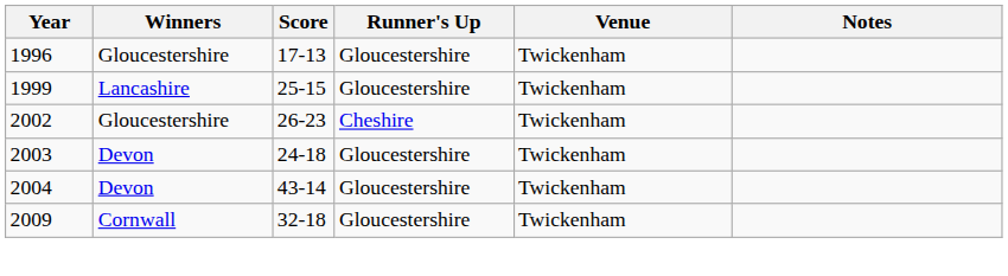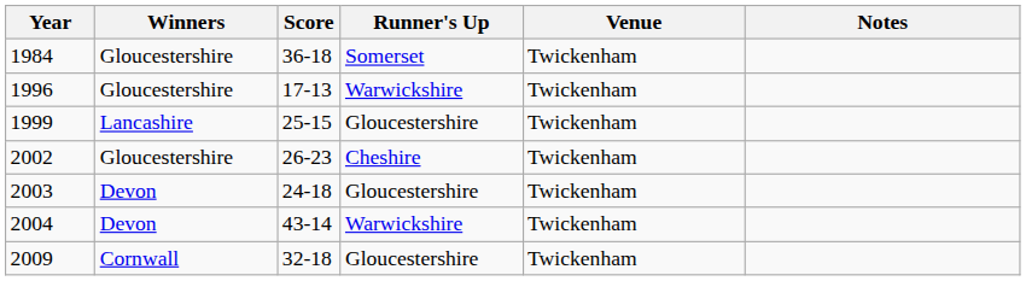 <table class="wikitable">
 <tr>
 <th width="60pt">Year</th>
 <th width="130pt">Winners</th>
 <th width="40pt">Score</th>
 <th width="130pt">Runner's Up</th>
 <th width="160pt">Venue</th>
 <th width="200pt">Notes</th>
 </tr>
 <tr>
+<td>1984</td>
+<td>Gloucestershire</td>
+<td>36-18</td>
+<td><a href='#'>Somerset</a></td>
+<td>Twickenham</td>
+<td></td>
+</tr>
+<tr>
 <td>1996</td>
 <td>Gloucestershire</td>
 <td>17-13</td>
-<td>Gloucestershire</td>
+<td><a href='#'>Warwickshire</a></td>
 <td>Twickenham</td>
 <td></td>
 </tr>
 <tr>
 <td>1999</td>
 <td><a href='#'>Lancashire</a></td>
 <td>25-15</td>
 <td>Gloucestershire</td>
 <td>Twickenham</td>
 <td></td>
 </tr>
 <tr>
 <td>2002</td>
 <td>Gloucestershire</td>
 <td>26-23</td>
 <td><a href='#'>Cheshire</a></td>
 <td>Twickenham</td>
 <td></td>
 </tr>
 <tr>
 <td>2003</td>
 <td><a href='#'>Devon</a></td>
 <td>24-18</td>
 <td>Gloucestershire</td>
 <td>Twickenham</td>
 <td></td>
 </tr>
 <tr>
 <td>2004</td>
 <td><a href='#'>Devon</a></td>
 <td>43-14</td>
-<td>Gloucestershire</td>
+<td><a href='#'>Warwickshire</a></td>
 <td>Twickenham</td>
 <td></td>
 </tr>
 <tr>
 <td>2009</td>
 <td><a href='#'>Cornwall</a></td>
 <td>32-18</td>
 <td>Gloucestershire</td>
 <td>Twickenham</td>
 <td></td>
 </tr>
 </table>
